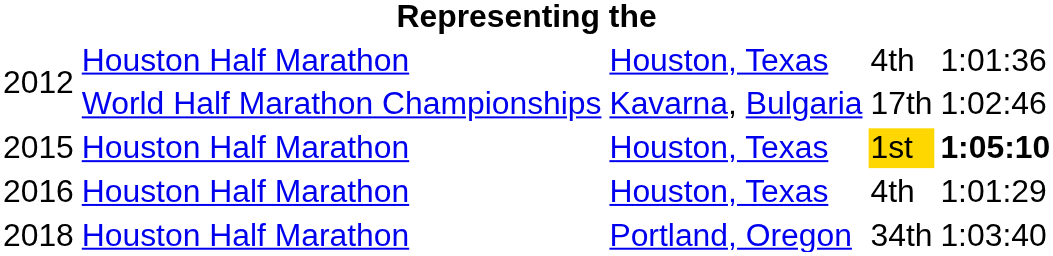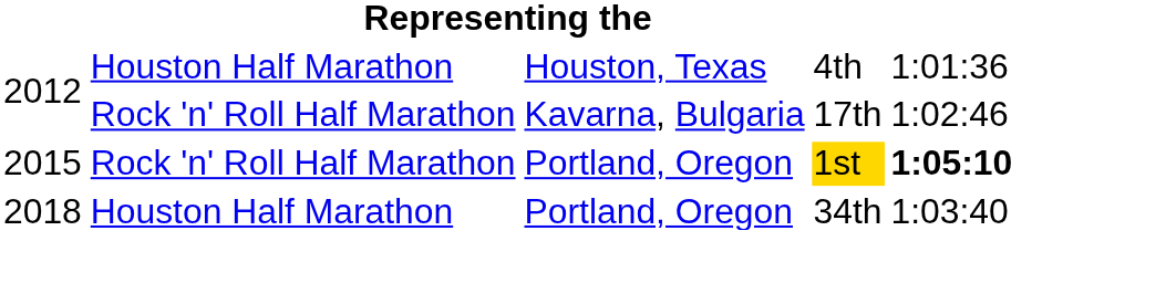 <table>
 <tr>
 <th colspan="5">Representing the </th>
 </tr>
 <tr>
 <td rowspan=2>2012</td>
 <td><a href='#'>Houston Half Marathon</a></td>
 <td><a href='#'>Houston, Texas</a></td>
 <td>4th</td>
 <td>1:01:36</td>
 </tr>
 <tr>
-<td><a href='#'>World Half Marathon Championships</a></td>
+<td><a href='#'>Rock 'n' Roll Half Marathon</a></td>
 <td><a href='#'>Kavarna</a>, <a href='#'>Bulgaria</a></td>
 <td>17th</td>
 <td>1:02:46</td>
 </tr>
 <tr>
 <td>2015</td>
-<td><a href='#'>Houston Half Marathon</a></td>
-<td><a href='#'>Houston, Texas</a></td>
+<td><a href='#'>Rock 'n' Roll Half Marathon</a></td>
+<td><a href='#'>Portland, Oregon</a></td>
 <td bgcolor=gold>1st</td>
 <td><strong>1:05:10</strong></td>
-</tr>
-<tr>
-<td>2016</td>
-<td><a href='#'>Houston Half Marathon</a></td>
-<td><a href='#'>Houston, Texas</a></td>
-<td>4th</td>
-<td>1:01:29</td>
 </tr>
 <tr>
 <td>2018</td>
 <td><a href='#'>Houston Half Marathon</a></td>
 <td><a href='#'>Portland, Oregon</a></td>
 <td>34th</td>
 <td>1:03:40</td>
 </tr>
 </table>
